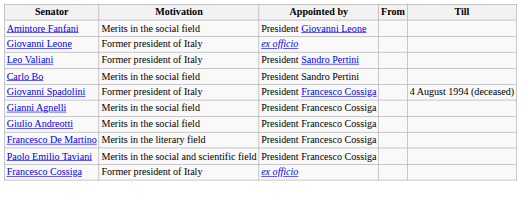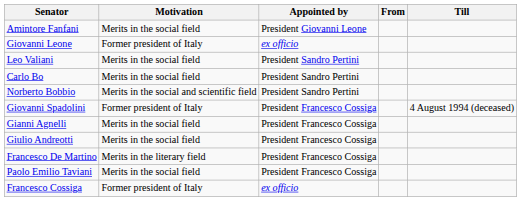 <table class="wikitable">
 <tr>
 <th>Senator</th>
 <th>Motivation</th>
 <th>Appointed by</th>
 <th>From</th>
 <th>Till</th>
 </tr>
 <tr>
 <td><a href='#'>Amintore Fanfani</a></td>
 <td>Merits in the social field</td>
 <td>President <a href='#'>Giovanni Leone</a></td>
 <td></td>
 <td></td>
 </tr>
 <tr>
 <td><a href='#'>Giovanni Leone</a></td>
 <td>Former president of Italy</td>
 <td><em><a href='#'>ex officio</a></em></td>
 <td></td>
 <td></td>
 </tr>
 <tr>
 <td><a href='#'>Leo Valiani</a></td>
-<td>Former president of Italy</td>
+<td>Merits in the social field</td>
 <td>President <a href='#'>Sandro Pertini</a></td>
 <td></td>
 <td></td>
 </tr>
 <tr>
 <td><a href='#'>Carlo Bo</a></td>
 <td>Merits in the social field</td>
+<td>President Sandro Pertini</td>
+<td></td>
+<td></td>
+</tr>
+<tr>
+<td><a href='#'>Norberto Bobbio</a></td>
+<td>Merits in the social and scientific field</td>
 <td>President Sandro Pertini</td>
 <td></td>
 <td></td>
 </tr>
 <tr>
 <td><a href='#'>Giovanni Spadolini</a></td>
 <td>Former president of Italy</td>
 <td>President <a href='#'>Francesco Cossiga</a></td>
 <td></td>
 <td>4 August 1994 (deceased)</td>
 </tr>
 <tr>
 <td><a href='#'>Gianni Agnelli</a></td>
 <td>Merits in the social field</td>
 <td>President Francesco Cossiga</td>
 <td></td>
 <td></td>
 </tr>
 <tr>
 <td><a href='#'>Giulio Andreotti</a></td>
 <td>Merits in the social field</td>
 <td>President Francesco Cossiga</td>
 <td></td>
 <td></td>
 </tr>
 <tr>
 <td><a href='#'>Francesco De Martino</a></td>
 <td>Merits in the literary field</td>
 <td>President Francesco Cossiga</td>
 <td></td>
 <td></td>
 </tr>
 <tr>
 <td><a href='#'>Paolo Emilio Taviani</a></td>
-<td>Merits in the social and scientific field</td>
+<td>Merits in the social field</td>
 <td>President Francesco Cossiga</td>
 <td></td>
 <td></td>
 </tr>
 <tr>
 <td><a href='#'>Francesco Cossiga</a></td>
 <td>Former president of Italy</td>
 <td><em><a href='#'>ex officio</a></em></td>
 <td></td>
 <td></td>
 </tr>
 </table>
